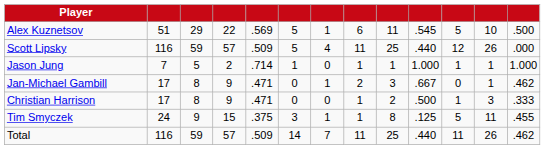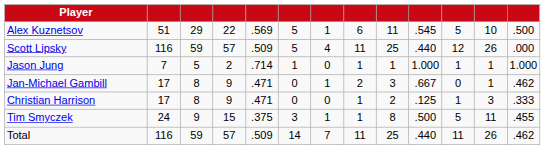 <table class="wikitable" style="text-align:center">
 <tr>
 <th style="background:#C80815; color:white" width="200px">Player</th>
 <th style="background:#C80815; color:white" width="40px"></th>
 <th style="background:#C80815; color:white" width="40px"></th>
 <th style="background:#C80815; color:white" width="40px"></th>
 <th style="background:#C80815; color:white" width="40px"></th>
 <th style="background:#C80815; color:white" width="40px"></th>
 <th style="background:#C80815; color:white" width="40px"></th>
 <th style="background:#C80815; color:white" width="40px"></th>
 <th style="background:#C80815; color:white" width="40px"></th>
 <th style="background:#C80815; color:white" width="40px"></th>
 <th style="background:#C80815; color:white" width="40px"></th>
 <th style="background:#C80815; color:white" width="40px"></th>
 <th style="background:#C80815; color:white" width="40px"></th>
 </tr>
 <tr>
 <td style="text-align:left"><a href='#'>Alex Kuznetsov</a></td>
 <td>51</td>
 <td>29</td>
 <td>22</td>
 <td>.569</td>
 <td>5</td>
 <td>1</td>
 <td>6</td>
 <td>11</td>
 <td>.545</td>
 <td>5</td>
 <td>10</td>
 <td>.500</td>
 </tr>
 <tr>
 <td style="text-align:left"><a href='#'>Scott Lipsky</a></td>
 <td>116</td>
 <td>59</td>
 <td>57</td>
 <td>.509</td>
 <td>5</td>
 <td>4</td>
 <td>11</td>
 <td>25</td>
 <td>.440</td>
 <td>12</td>
 <td>26</td>
 <td>.000</td>
 </tr>
 <tr>
 <td style="text-align:left"><a href='#'>Jason Jung</a></td>
 <td>7</td>
 <td>5</td>
 <td>2</td>
 <td>.714</td>
 <td>1</td>
 <td>0</td>
 <td>1</td>
 <td>1</td>
 <td>1.000</td>
 <td>1</td>
 <td>1</td>
 <td>1.000</td>
 </tr>
 <tr>
 <td style="text-align:left"><a href='#'>Jan-Michael Gambill</a></td>
 <td>17</td>
 <td>8</td>
 <td>9</td>
 <td>.471</td>
 <td>0</td>
 <td>1</td>
 <td>2</td>
 <td>3</td>
 <td>.667</td>
 <td>0</td>
 <td>1</td>
 <td>.462</td>
 </tr>
 <tr>
 <td style="text-align:left"><a href='#'>Christian Harrison</a></td>
 <td>17</td>
 <td>8</td>
 <td>9</td>
 <td>.471</td>
 <td>0</td>
 <td>0</td>
 <td>1</td>
 <td>2</td>
-<td>.500</td>
+<td>.125</td>
 <td>1</td>
 <td>3</td>
 <td>.333</td>
 </tr>
 <tr>
 <td style="text-align:left"><a href='#'>Tim Smyczek</a></td>
 <td>24</td>
 <td>9</td>
 <td>15</td>
 <td>.375</td>
 <td>3</td>
 <td>1</td>
 <td>1</td>
 <td>8</td>
-<td>.125</td>
+<td>.500</td>
 <td>5</td>
 <td>11</td>
 <td>.455</td>
 </tr>
 <tr>
 <td style="text-align:left">Total</td>
 <td>116</td>
 <td>59</td>
 <td>57</td>
 <td>.509</td>
 <td>14</td>
 <td>7</td>
 <td>11</td>
 <td>25</td>
 <td>.440</td>
 <td>11</td>
 <td>26</td>
 <td>.462</td>
 </tr>
 </table>
